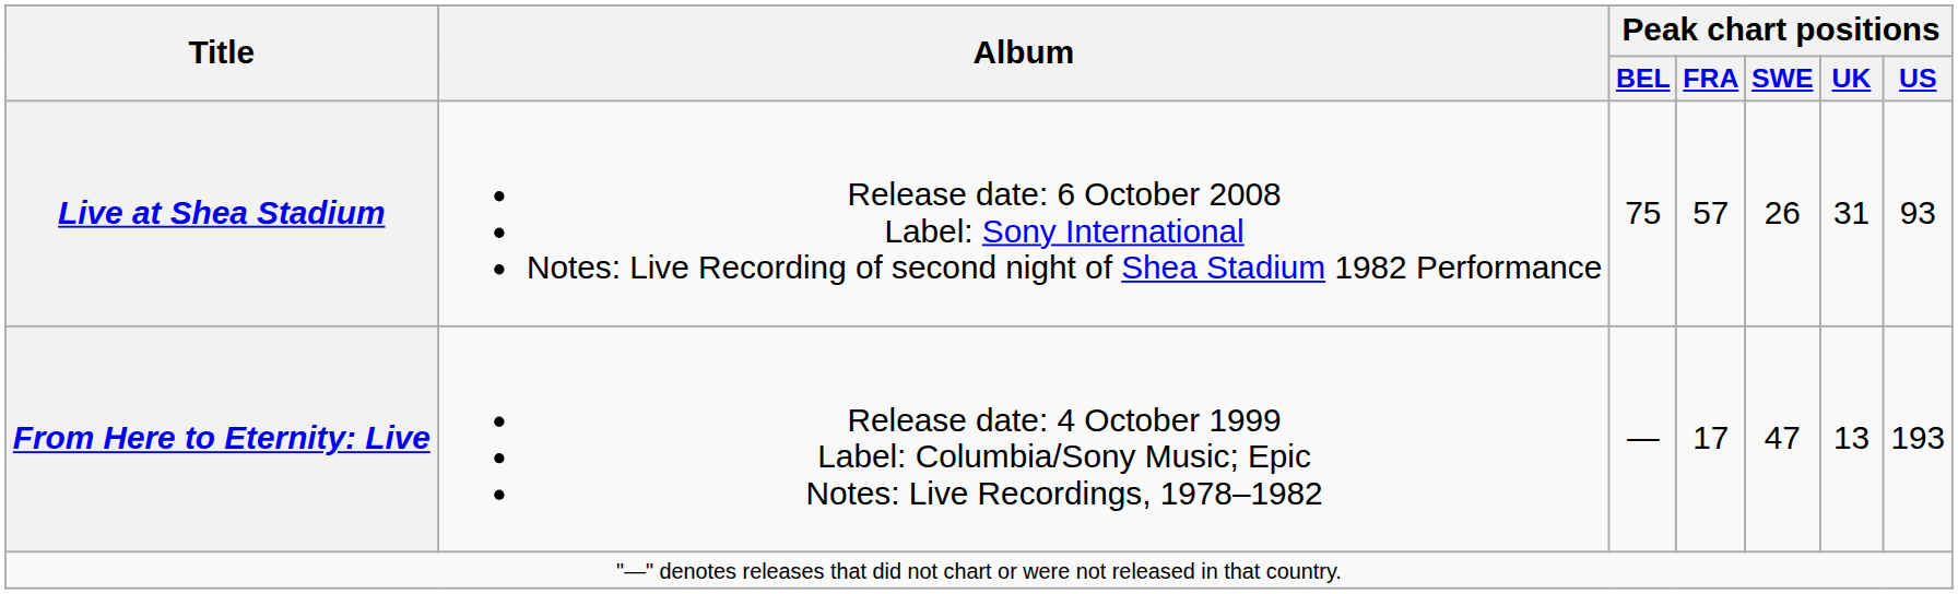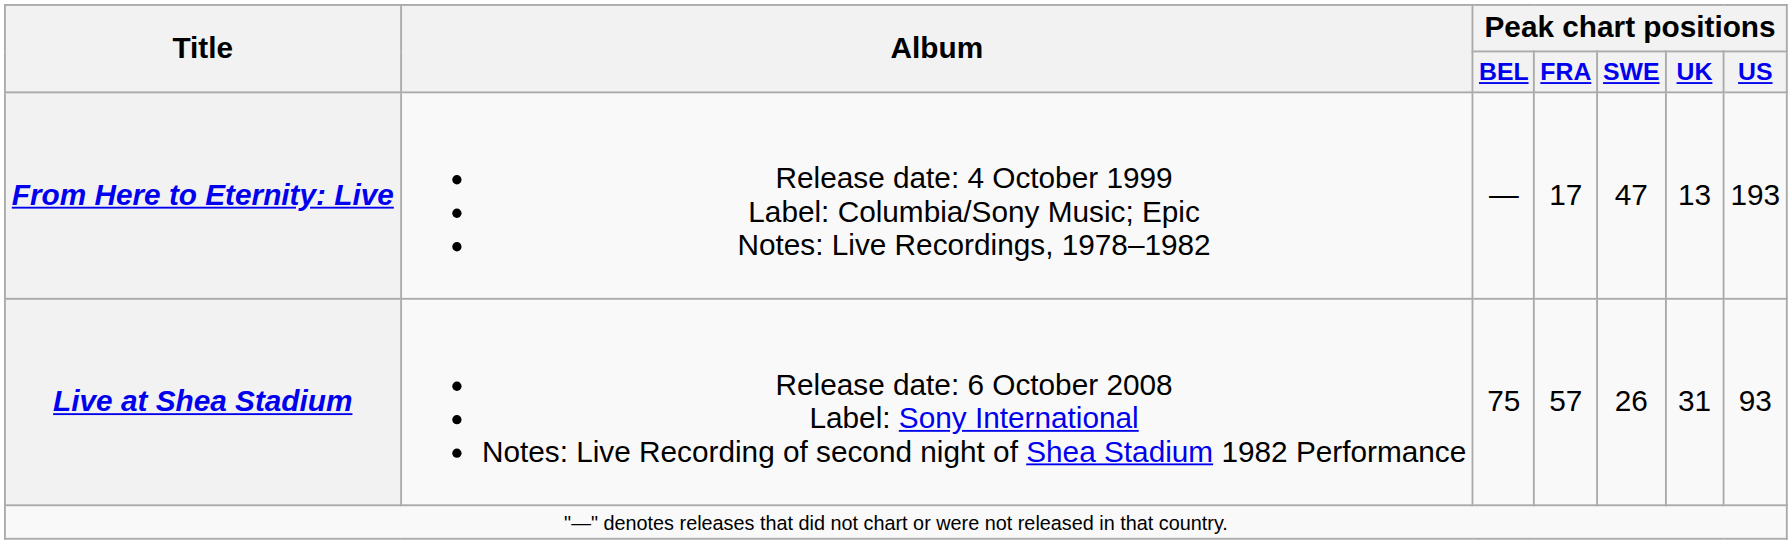 <table class="wikitable plainrowheaders" style="text-align:center">
 <tr>
 <th rowspan="2">Title</th>
 <th rowspan="2">Album</th>
 <th colspan="5">Peak chart positions</th>
 </tr>
 <tr>
 <th style="min-width:25px;font-size:smaller"><a href='#'>BEL</a><br></th>
 <th style="min-width:25px;font-size:smaller"><a href='#'>FRA</a><br></th>
 <th style="min-width:25px;font-size:smaller"><a href='#'>SWE</a><br></th>
 <th style="min-width:25px;font-size:smaller"><a href='#'>UK</a><br></th>
 <th style="min-width:25px;font-size:smaller"><a href='#'>US</a><br></th>
 </tr>
 <tr>
+<th scope="row"><em><a href='#'>From Here to Eternity: Live</a></em></th>
+<td><br><ul><li>Release date: 4 October 1999</li><li>Label: Columbia/Sony Music; Epic</li><li>Notes: Live Recordings, 1978–1982</li></ul></td>
+<td>—</td>
+<td>17</td>
+<td>47</td>
+<td>13</td>
+<td>193</td>
+</tr>
+<tr>
 <th scope="row"><em><a href='#'>Live at Shea Stadium</a></em></th>
 <td><br><ul><li>Release date: 6 October 2008</li><li>Label: <a href='#'>Sony International</a></li><li>Notes: Live Recording of second night of <a href='#'>Shea Stadium</a> 1982 Performance</li></ul></td>
 <td>75</td>
 <td>57</td>
 <td>26</td>
 <td>31</td>
 <td>93</td>
 </tr>
 <tr>
-<th scope="row"><em><a href='#'>From Here to Eternity: Live</a></em></th>
-<td><br><ul><li>Release date: 4 October 1999</li><li>Label: Columbia/Sony Music; Epic</li><li>Notes: Live Recordings, 1978–1982</li></ul></td>
-<td>—</td>
-<td>17</td>
-<td>47</td>
-<td>13</td>
-<td>193</td>
-</tr>
-<tr>
 <td colspan="7" style="font-size:8pt;text-align:center">"—" denotes releases that did not chart or were not released in that country.</td>
 </tr>
 </table>
